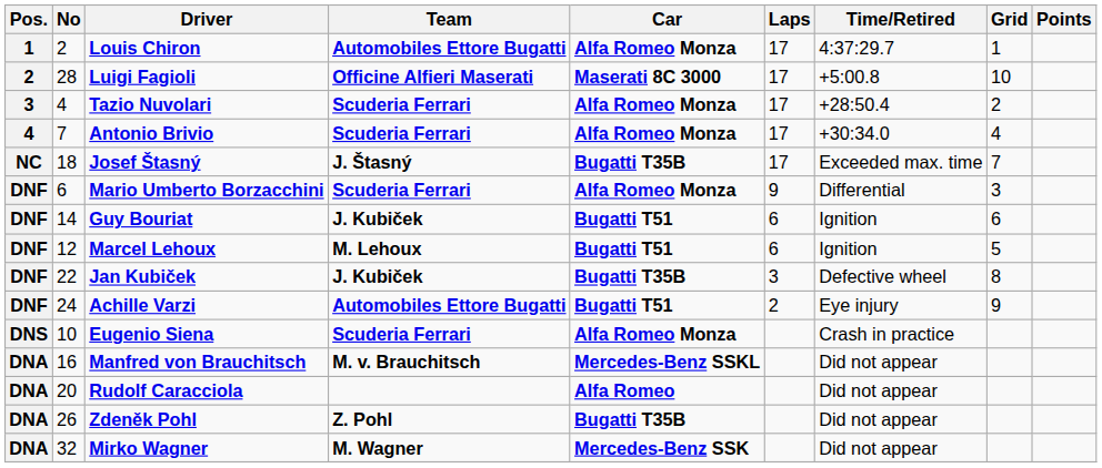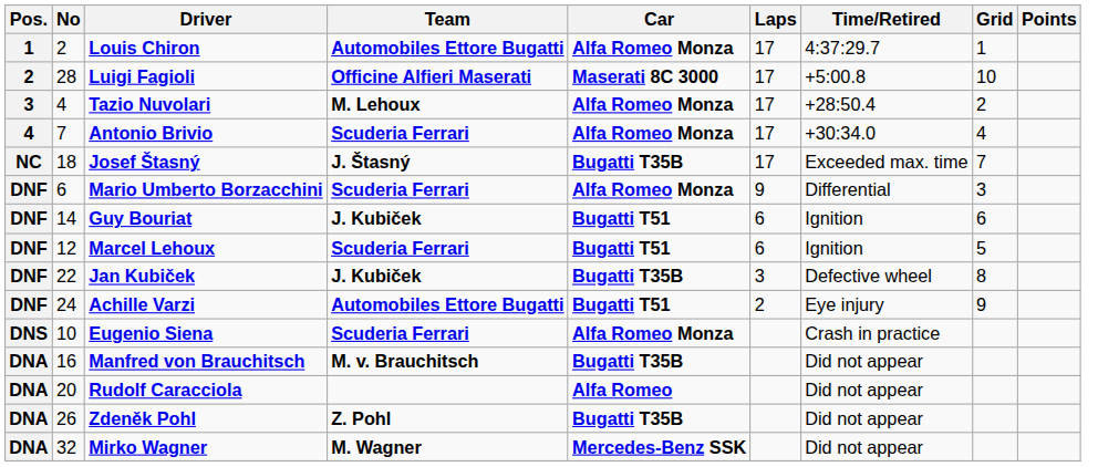 <table class="wikitable" style="margin: 0; font-size: 95%;">
 <tr>
 <th>Pos.</th>
 <th>No</th>
 <th>Driver</th>
 <th>Team</th>
 <th>Car</th>
 <th>Laps</th>
 <th>Time/Retired</th>
 <th>Grid</th>
 <th>Points</th>
 </tr>
 <tr>
 <th>1</th>
 <td>2</td>
 <td> <strong><a href='#'>Louis Chiron</a></strong></td>
 <td><strong><a href='#'>Automobiles Ettore Bugatti</a></strong></td>
 <td><strong><a href='#'>Alfa Romeo</a> Monza</strong></td>
 <td>17</td>
 <td>4:37:29.7</td>
 <td>1</td>
 <td></td>
 </tr>
 <tr>
 <th>2</th>
 <td>28</td>
 <td> <strong><a href='#'>Luigi Fagioli</a></strong></td>
 <td><strong><a href='#'>Officine Alfieri Maserati</a></strong></td>
 <td><strong><a href='#'>Maserati</a> 8C 3000</strong></td>
 <td>17</td>
 <td>+5:00.8</td>
 <td>10</td>
 <td></td>
 </tr>
 <tr>
 <th>3</th>
 <td>4</td>
 <td> <strong><a href='#'>Tazio Nuvolari</a></strong></td>
-<td><strong><a href='#'>Scuderia Ferrari</a></strong></td>
+<td><strong>M. Lehoux</strong></td>
 <td><strong><a href='#'>Alfa Romeo</a> Monza</strong></td>
 <td>17</td>
 <td>+28:50.4</td>
 <td>2</td>
 <td></td>
 </tr>
 <tr>
 <th>4</th>
 <td>7</td>
 <td> <strong><a href='#'>Antonio Brivio</a></strong></td>
 <td><strong><a href='#'>Scuderia Ferrari</a></strong></td>
 <td><strong><a href='#'>Alfa Romeo</a> Monza</strong></td>
 <td>17</td>
 <td>+30:34.0</td>
 <td>4</td>
 <td></td>
 </tr>
 <tr>
 <th>NC</th>
 <td>18</td>
 <td> <strong><a href='#'>Josef Štasný</a></strong></td>
 <td><strong>J. Štasný</strong></td>
 <td><strong><a href='#'>Bugatti</a> T35B</strong></td>
 <td>17</td>
 <td>Exceeded max. time</td>
 <td>7</td>
 <td></td>
 </tr>
 <tr>
 <th>DNF</th>
 <td>6</td>
 <td> <strong><a href='#'>Mario Umberto Borzacchini</a></strong></td>
 <td><strong><a href='#'>Scuderia Ferrari</a></strong></td>
 <td><strong><a href='#'>Alfa Romeo</a> Monza</strong></td>
 <td>9</td>
 <td>Differential</td>
 <td>3</td>
 <td></td>
 </tr>
 <tr>
 <th>DNF</th>
 <td>14</td>
 <td> <strong><a href='#'>Guy Bouriat</a></strong></td>
 <td><strong>J. Kubiček</strong></td>
 <td><strong><a href='#'>Bugatti</a> T51</strong></td>
 <td>6</td>
 <td>Ignition</td>
 <td>6</td>
 <td></td>
 </tr>
 <tr>
 <th>DNF</th>
 <td>12</td>
 <td> <strong><a href='#'>Marcel Lehoux</a></strong></td>
-<td><strong>M. Lehoux</strong></td>
+<td><strong><a href='#'>Scuderia Ferrari</a></strong></td>
 <td><strong><a href='#'>Bugatti</a> T51</strong></td>
 <td>6</td>
 <td>Ignition</td>
 <td>5</td>
 <td></td>
 </tr>
 <tr>
 <th>DNF</th>
 <td>22</td>
 <td> <strong><a href='#'>Jan Kubiček</a></strong></td>
 <td><strong>J. Kubiček</strong></td>
 <td><strong><a href='#'>Bugatti</a> T35B</strong></td>
 <td>3</td>
 <td>Defective wheel</td>
 <td>8</td>
 <td></td>
 </tr>
 <tr>
 <th>DNF</th>
 <td>24</td>
 <td> <strong><a href='#'>Achille Varzi</a></strong></td>
 <td><strong><a href='#'>Automobiles Ettore Bugatti</a></strong></td>
 <td><strong><a href='#'>Bugatti</a> T51</strong></td>
 <td>2</td>
 <td>Eye injury</td>
 <td>9</td>
 <td></td>
 </tr>
 <tr>
 <th>DNS</th>
 <td>10</td>
 <td> <strong><a href='#'>Eugenio Siena</a></strong></td>
 <td><strong><a href='#'>Scuderia Ferrari</a></strong></td>
 <td><strong><a href='#'>Alfa Romeo</a> Monza</strong></td>
 <td></td>
 <td>Crash in practice</td>
 <td></td>
 <td></td>
 </tr>
 <tr>
 <th>DNA</th>
 <td>16</td>
 <td> <strong><a href='#'>Manfred von Brauchitsch</a></strong></td>
 <td><strong>M. v. Brauchitsch</strong></td>
-<td><strong><a href='#'>Mercedes-Benz</a> SSKL</strong></td>
+<td><strong><a href='#'>Bugatti</a> T35B</strong></td>
 <td></td>
 <td>Did not appear</td>
 <td></td>
 <td></td>
 </tr>
 <tr>
 <th>DNA</th>
 <td>20</td>
 <td> <strong><a href='#'>Rudolf Caracciola</a></strong></td>
 <td></td>
 <td><strong><a href='#'>Alfa Romeo</a></strong></td>
 <td></td>
 <td>Did not appear</td>
 <td></td>
 <td></td>
 </tr>
 <tr>
 <th>DNA</th>
 <td>26</td>
 <td> <strong><a href='#'>Zdeněk Pohl</a></strong></td>
 <td><strong>Z. Pohl</strong></td>
 <td><strong><a href='#'>Bugatti</a> T35B</strong></td>
 <td></td>
 <td>Did not appear</td>
 <td></td>
 <td></td>
 </tr>
 <tr>
 <th>DNA</th>
 <td>32</td>
 <td> <strong><a href='#'>Mirko Wagner</a></strong></td>
 <td><strong>M. Wagner</strong></td>
 <td><strong><a href='#'>Mercedes-Benz</a> SSK</strong></td>
 <td></td>
 <td>Did not appear</td>
 <td></td>
 <td></td>
 </tr>
 <tr>
 </tr>
 </table>
